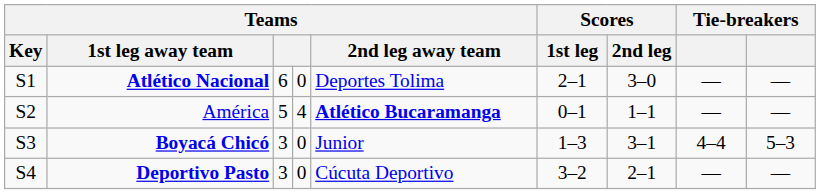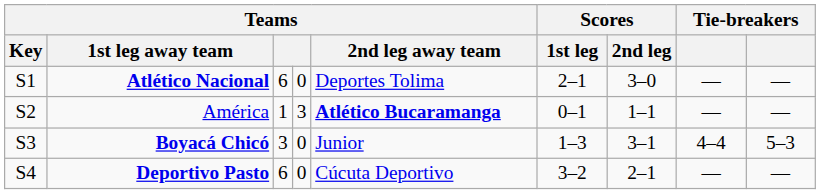 <table class="wikitable" style="text-align: center;">
 <tr>
 <th colspan=5>Teams</th>
 <th colspan=2>Scores</th>
 <th colspan=2>Tie-breakers</th>
 </tr>
 <tr>
 <th width="5">Key</th>
 <th width="180">1st leg away team</th>
 <th colspan=2></th>
 <th width="180">2nd leg away team</th>
 <th width="50">1st leg</th>
 <th width="50">2nd leg</th>
 <th width="50"></th>
 <th width="50"></th>
 </tr>
 <tr>
 <td align=center>S1</td>
 <td align=right><strong><a href='#'>Atlético Nacional</a></strong></td>
 <td>6</td>
 <td>0</td>
 <td align=left><a href='#'>Deportes Tolima</a></td>
 <td>2–1</td>
 <td>3–0</td>
 <td>—</td>
 <td>—</td>
 </tr>
 <tr>
 <td align=center>S2</td>
 <td align=right><a href='#'>América</a></td>
-<td>5</td>
-<td>4</td>
+<td>1</td>
+<td>3</td>
 <td align=left><strong><a href='#'>Atlético Bucaramanga</a></strong></td>
 <td>0–1</td>
 <td>1–1</td>
 <td>—</td>
 <td>—</td>
 </tr>
 <tr>
 <td align=center>S3</td>
 <td align=right><strong><a href='#'>Boyacá Chicó</a></strong></td>
 <td>3</td>
 <td>0</td>
 <td align=left><a href='#'>Junior</a></td>
 <td>1–3</td>
 <td>3–1</td>
 <td>4–4</td>
 <td>5–3</td>
 </tr>
 <tr>
 <td align=center>S4</td>
 <td align=right><strong><a href='#'>Deportivo Pasto</a></strong></td>
-<td>3</td>
+<td>6</td>
 <td>0</td>
 <td align=left><a href='#'>Cúcuta Deportivo</a></td>
 <td>3–2</td>
 <td>2–1</td>
 <td>—</td>
 <td>—</td>
 </tr>
 </table>
